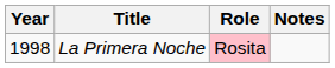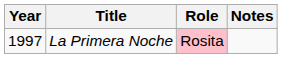 <table class="wikitable">
 <tr>
 <th>Year</th>
 <th>Title</th>
 <th>Role</th>
 <th>Notes</th>
 </tr>
 <tr>
-<td>1998</td>
+<td>1997</td>
 <td><em>La Primera Noche</em></td>
 <td style="background: pink;">Rosita</td>
 <td></td>
 </tr>
 </table>
